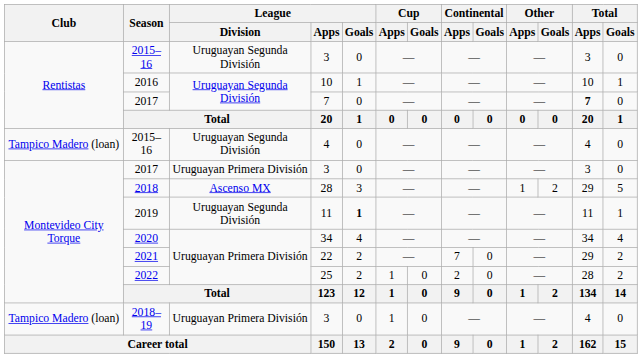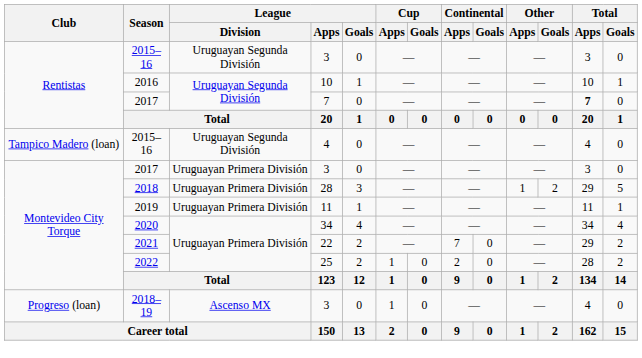 <table class="wikitable" Style="text-align: center">
 <tr>
 <th rowspan="2">Club</th>
 <th rowspan="2">Season</th>
 <th colspan="3">League</th>
 <th colspan="2">Cup</th>
 <th colspan="2">Continental</th>
 <th colspan="2">Other</th>
 <th colspan="2">Total</th>
 </tr>
 <tr>
 <th>Division</th>
 <th>Apps</th>
 <th>Goals</th>
 <th>Apps</th>
 <th>Goals</th>
 <th>Apps</th>
 <th>Goals</th>
 <th>Apps</th>
 <th>Goals</th>
 <th>Apps</th>
 <th>Goals</th>
 </tr>
 <tr>
 <td rowspan="4"><a href='#'>Rentistas</a></td>
 <td><a href='#'>2015–16</a></td>
 <td>Uruguayan Segunda División</td>
 <td>3</td>
 <td>0</td>
 <td colspan="2">—</td>
 <td colspan="2">—</td>
 <td colspan="2">—</td>
 <td>3</td>
 <td>0</td>
 </tr>
 <tr>
 <td>2016</td>
 <td rowspan="2"><a href='#'>Uruguayan Segunda División</a></td>
 <td>10</td>
 <td>1</td>
 <td colspan="2">—</td>
 <td colspan="2">—</td>
 <td colspan="2">—</td>
 <td>10</td>
 <td>1</td>
 </tr>
 <tr>
 <td>2017</td>
 <td>7</td>
 <td>0</td>
 <td colspan="2">—</td>
 <td colspan="2">—</td>
 <td colspan="2">—</td>
 <td><strong>7</strong></td>
 <td>0</td>
 </tr>
 <tr>
 <th colspan="2">Total</th>
 <th>20</th>
 <th>1</th>
 <th>0</th>
 <th>0</th>
 <th>0</th>
 <th>0</th>
 <th>0</th>
 <th>0</th>
 <th>20</th>
 <th>1</th>
 </tr>
 <tr>
 <td><a href='#'>Tampico Madero</a> (loan)</td>
 <td>2015–16</td>
 <td>Uruguayan Segunda División</td>
 <td>4</td>
 <td>0</td>
 <td colspan="2">—</td>
 <td colspan="2">—</td>
 <td colspan="2">—</td>
 <td>4</td>
 <td>0</td>
 </tr>
 <tr>
 <td rowspan="7"><a href='#'>Montevideo City Torque</a></td>
 <td>2017</td>
 <td>Uruguayan Primera División</td>
 <td>3</td>
 <td>0</td>
 <td colspan="2">—</td>
 <td colspan="2">—</td>
 <td colspan="2">—</td>
 <td>3</td>
 <td>0</td>
 </tr>
 <tr>
 <td><a href='#'>2018</a></td>
-<td><a href='#'>Ascenso MX</a></td>
+<td>Uruguayan Primera División</td>
 <td>28</td>
 <td>3</td>
 <td colspan="2">—</td>
 <td colspan="2">—</td>
 <td>1</td>
 <td>2</td>
 <td>29</td>
 <td>5</td>
 </tr>
 <tr>
 <td>2019</td>
-<td>Uruguayan Segunda División</td>
+<td>Uruguayan Primera División</td>
 <td>11</td>
-<td><strong>1</strong></td>
+<td>1</td>
 <td colspan="2">—</td>
 <td colspan="2">—</td>
 <td colspan="2">—</td>
 <td>11</td>
 <td>1</td>
 </tr>
 <tr>
 <td><a href='#'>2020</a></td>
 <td rowspan="3">Uruguayan Primera División</td>
 <td>34</td>
 <td>4</td>
 <td colspan="2">—</td>
 <td colspan="2">—</td>
 <td colspan="2">—</td>
 <td>34</td>
 <td>4</td>
 </tr>
 <tr>
 <td><a href='#'>2021</a></td>
 <td>22</td>
 <td>2</td>
 <td colspan="2">—</td>
 <td>7</td>
 <td>0</td>
 <td colspan="2">—</td>
 <td>29</td>
 <td>2</td>
 </tr>
 <tr>
 <td><a href='#'>2022</a></td>
 <td>25</td>
 <td>2</td>
 <td>1</td>
 <td>0</td>
 <td>2</td>
 <td>0</td>
 <td colspan="2">—</td>
 <td>28</td>
 <td>2</td>
 </tr>
 <tr>
 <th colspan="2">Total</th>
 <th>123</th>
 <th>12</th>
 <th>1</th>
 <th>0</th>
 <th>9</th>
 <th>0</th>
 <th>1</th>
 <th>2</th>
 <th>134</th>
 <th>14</th>
 </tr>
 <tr>
-<td><a href='#'>Tampico Madero</a> (loan)</td>
+<td><a href='#'>Progreso</a> (loan)</td>
 <td><a href='#'>2018–19</a></td>
-<td>Uruguayan Primera División</td>
+<td><a href='#'>Ascenso MX</a></td>
 <td>3</td>
 <td>0</td>
 <td>1</td>
 <td>0</td>
 <td colspan="2">—</td>
 <td colspan="2">—</td>
 <td>4</td>
 <td>0</td>
 </tr>
 <tr>
 <th colspan="3">Career total</th>
 <th>150</th>
 <th>13</th>
 <th>2</th>
 <th>0</th>
 <th>9</th>
 <th>0</th>
 <th>1</th>
 <th>2</th>
 <th>162</th>
 <th>15</th>
 </tr>
 </table>
